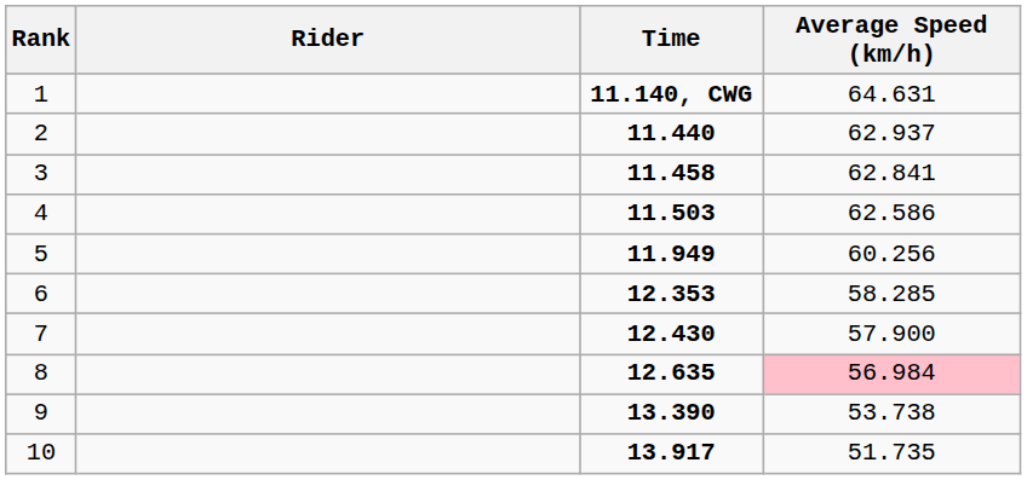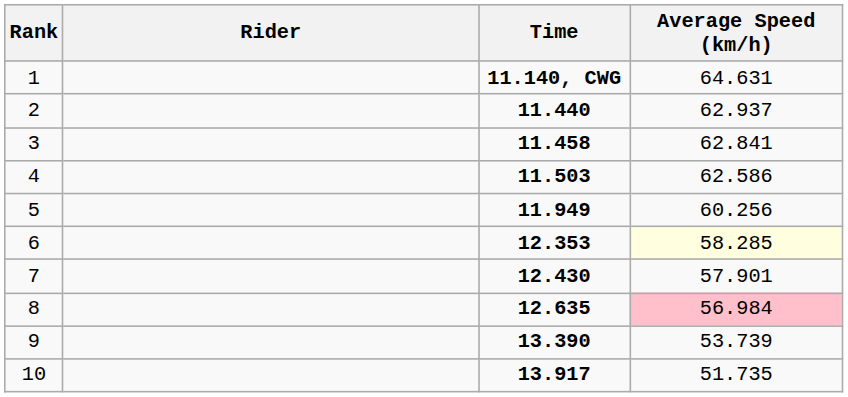 <table class="wikitable" style="text-align:center;">
 <tr>
 <th>Rank</th>
 <th style="width:20em;">Rider</th>
 <th style="width:7em;">Time</th>
 <th style="width:10em;">Average Speed (km/h)</th>
 </tr>
 <tr>
 <td>1</td>
 <td align=left></td>
 <td><strong>11.140, CWG</strong></td>
 <td>64.631</td>
 </tr>
 <tr>
 <td>2</td>
 <td align=left></td>
 <td><strong>11.440</strong></td>
 <td>62.937</td>
 </tr>
 <tr>
 <td>3</td>
 <td align=left></td>
 <td><strong>11.458</strong></td>
 <td>62.841</td>
 </tr>
 <tr>
 <td>4</td>
 <td align=left></td>
 <td><strong>11.503</strong></td>
 <td>62.586</td>
 </tr>
 <tr>
 <td>5</td>
 <td align=left></td>
 <td><strong>11.949</strong></td>
 <td>60.256</td>
 </tr>
 <tr>
 <td>6</td>
 <td align=left></td>
 <td><strong>12.353</strong></td>
-<td>58.285</td>
+<td style="background: lightyellow;">58.285</td>
 </tr>
 <tr>
 <td>7</td>
 <td align=left></td>
 <td><strong>12.430</strong></td>
-<td>57.900</td>
+<td>57.901</td>
 </tr>
 <tr>
 <td>8</td>
 <td align=left></td>
 <td><strong>12.635</strong></td>
 <td style="background: pink;">56.984</td>
 </tr>
 <tr>
 <td>9</td>
 <td align=left></td>
 <td><strong>13.390</strong></td>
-<td>53.738</td>
+<td>53.739</td>
 </tr>
 <tr>
 <td>10</td>
 <td align=left></td>
 <td><strong>13.917</strong></td>
 <td>51.735</td>
 </tr>
 </table>
